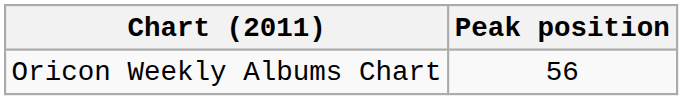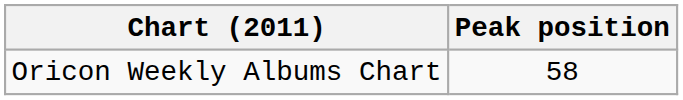 <table class="wikitable">
 <tr>
 <th>Chart (2011)</th>
 <th>Peak position</th>
 </tr>
 <tr>
 <td>Oricon Weekly Albums Chart</td>
-<td align="center">56</td>
+<td align="center">58</td>
 </tr>
 </table>
